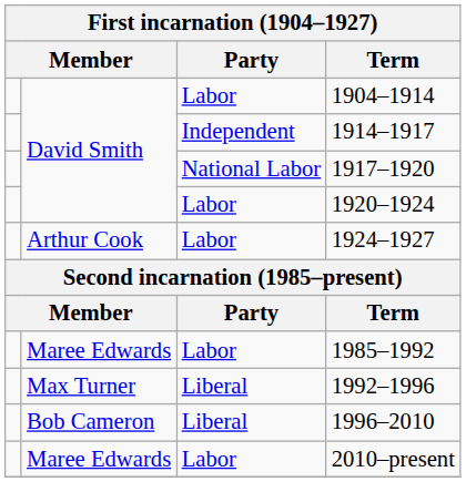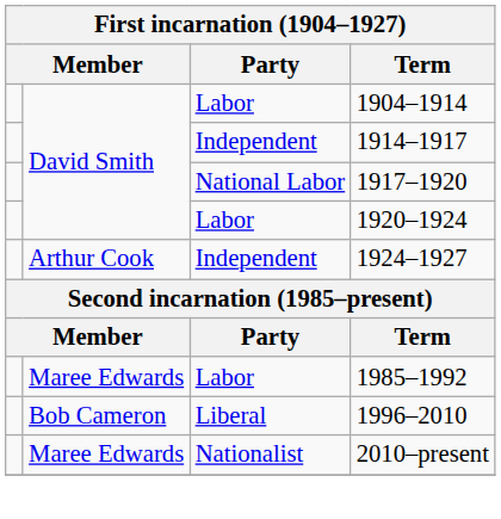 <table class="wikitable">
 <tr>
 <th colspan="4">First incarnation (1904–1927)</th>
 </tr>
 <tr>
 <th colspan="2">Member</th>
 <th>Party</th>
 <th>Term</th>
 </tr>
 <tr>
 <td> </td>
 <td rowspan="4"><a href='#'>David Smith</a></td>
 <td><a href='#'>Labor</a></td>
 <td>1904–1914</td>
 </tr>
 <tr>
 <td> </td>
 <td><a href='#'>Independent</a></td>
 <td>1914–1917</td>
 </tr>
 <tr>
 <td> </td>
 <td><a href='#'>National Labor</a></td>
 <td>1917–1920</td>
 </tr>
 <tr>
 <td> </td>
 <td><a href='#'>Labor</a></td>
 <td>1920–1924</td>
 </tr>
 <tr>
 <td> </td>
 <td><a href='#'>Arthur Cook</a></td>
-<td><a href='#'>Labor</a></td>
+<td><a href='#'>Independent</a></td>
 <td>1924–1927</td>
 </tr>
 <tr>
 <th colspan="4">Second incarnation (1985–present)</th>
 </tr>
 <tr>
 <th colspan="2">Member</th>
 <th>Party</th>
 <th>Term</th>
 </tr>
 <tr>
 <td> </td>
 <td><a href='#'>Maree Edwards</a></td>
 <td><a href='#'>Labor</a></td>
 <td>1985–1992</td>
 </tr>
 <tr>
 <td> </td>
-<td><a href='#'>Max Turner</a></td>
-<td><a href='#'>Liberal</a></td>
-<td>1992–1996</td>
-</tr>
-<tr>
-<td> </td>
 <td><a href='#'>Bob Cameron</a></td>
 <td><a href='#'>Liberal</a></td>
 <td>1996–2010</td>
 </tr>
 <tr>
 <td> </td>
 <td><a href='#'>Maree Edwards</a></td>
-<td><a href='#'>Labor</a></td>
+<td><a href='#'>Nationalist</a></td>
 <td>2010–present</td>
 </tr>
 <tr>
 </tr>
 </table>
